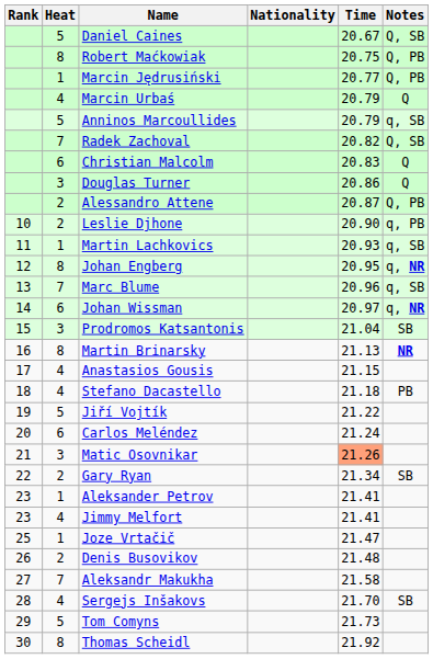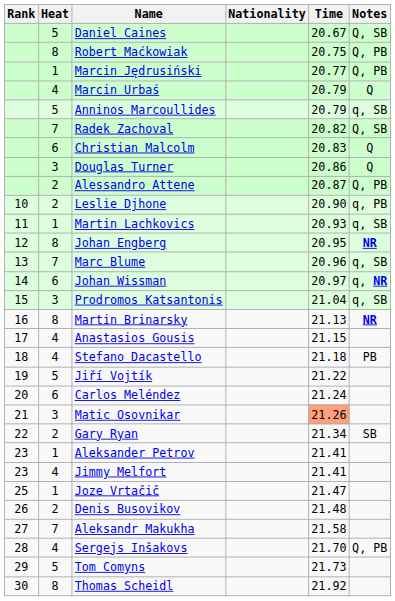 <table class="wikitable sortable" style="text-align:center">
 <tr>
 <th>Rank</th>
 <th>Heat</th>
 <th>Name</th>
 <th>Nationality</th>
 <th>Time</th>
 <th>Notes</th>
 </tr>
 <tr bgcolor=ccffcc>
 <td></td>
 <td>5</td>
 <td align="left"><a href='#'>Daniel Caines</a></td>
 <td align=left></td>
 <td>20.67</td>
 <td>Q, SB</td>
 </tr>
 <tr bgcolor=ccffcc>
 <td></td>
 <td>8</td>
 <td align="left"><a href='#'>Robert Maćkowiak</a></td>
 <td align=left></td>
 <td>20.75</td>
 <td>Q, PB</td>
 </tr>
 <tr bgcolor=ccffcc>
 <td></td>
 <td>1</td>
 <td align="left"><a href='#'>Marcin Jędrusiński</a></td>
 <td align=left></td>
 <td>20.77</td>
 <td>Q, PB</td>
 </tr>
 <tr bgcolor=ccffcc>
 <td></td>
 <td>4</td>
 <td align="left"><a href='#'>Marcin Urbaś</a></td>
 <td align=left></td>
 <td>20.79</td>
 <td>Q</td>
 </tr>
 <tr bgcolor=ddffdd>
 <td></td>
 <td>5</td>
 <td align="left"><a href='#'>Anninos Marcoullides</a></td>
 <td align=left></td>
 <td>20.79</td>
 <td>q, SB</td>
 </tr>
 <tr bgcolor=ccffcc>
 <td></td>
 <td>7</td>
 <td align="left"><a href='#'>Radek Zachoval</a></td>
 <td align=left></td>
 <td>20.82</td>
 <td>Q, SB</td>
 </tr>
 <tr bgcolor=ccffcc>
 <td></td>
 <td>6</td>
 <td align="left"><a href='#'>Christian Malcolm</a></td>
 <td align=left></td>
 <td>20.83</td>
 <td>Q</td>
 </tr>
 <tr bgcolor=ccffcc>
 <td></td>
 <td>3</td>
 <td align="left"><a href='#'>Douglas Turner</a></td>
 <td align=left></td>
 <td>20.86</td>
 <td>Q</td>
 </tr>
 <tr bgcolor=ccffcc>
 <td></td>
 <td>2</td>
 <td align="left"><a href='#'>Alessandro Attene</a></td>
 <td align=left></td>
 <td>20.87</td>
 <td>Q, PB</td>
 </tr>
 <tr bgcolor=ddffdd>
 <td>10</td>
 <td>2</td>
 <td align="left"><a href='#'>Leslie Djhone</a></td>
 <td align=left></td>
 <td>20.90</td>
 <td>q, PB</td>
 </tr>
 <tr bgcolor=ddffdd>
 <td>11</td>
 <td>1</td>
 <td align="left"><a href='#'>Martin Lachkovics</a></td>
 <td align=left></td>
 <td>20.93</td>
 <td>q, SB</td>
 </tr>
 <tr bgcolor=ddffdd>
 <td>12</td>
 <td>8</td>
 <td align="left"><a href='#'>Johan Engberg</a></td>
 <td align=left></td>
 <td>20.95</td>
-<td>q, <strong><a href='#'>NR</a></strong></td>
+<td><strong><a href='#'>NR</a></strong></td>
 </tr>
 <tr bgcolor=ddffdd>
 <td>13</td>
 <td>7</td>
 <td align="left"><a href='#'>Marc Blume</a></td>
 <td align=left></td>
 <td>20.96</td>
 <td>q, SB</td>
 </tr>
 <tr bgcolor=ddffdd>
 <td>14</td>
 <td>6</td>
 <td align="left"><a href='#'>Johan Wissman</a></td>
 <td align=left></td>
 <td>20.97</td>
 <td>q, <strong><a href='#'>NR</a></strong></td>
 </tr>
 <tr bgcolor=ddffdd>
 <td>15</td>
 <td>3</td>
 <td align="left"><a href='#'>Prodromos Katsantonis</a></td>
 <td align=left></td>
 <td>21.04</td>
-<td>SB</td>
+<td>q, SB</td>
 </tr>
 <tr>
 <td>16</td>
 <td>8</td>
 <td align="left"><a href='#'>Martin Brinarsky</a></td>
 <td align=left></td>
 <td>21.13</td>
 <td><strong><a href='#'>NR</a></strong></td>
 </tr>
 <tr>
 <td>17</td>
 <td>4</td>
 <td align="left"><a href='#'>Anastasios Gousis</a></td>
 <td align=left></td>
 <td>21.15</td>
 <td></td>
 </tr>
 <tr>
 <td>18</td>
 <td>4</td>
 <td align="left"><a href='#'>Stefano Dacastello</a></td>
 <td align=left></td>
 <td>21.18</td>
 <td>PB</td>
 </tr>
 <tr>
 <td>19</td>
 <td>5</td>
 <td align="left"><a href='#'>Jiří Vojtík</a></td>
 <td align=left></td>
 <td>21.22</td>
 <td></td>
 </tr>
 <tr>
 <td>20</td>
 <td>6</td>
 <td align="left"><a href='#'>Carlos Meléndez</a></td>
 <td align=left></td>
 <td>21.24</td>
 <td></td>
 </tr>
 <tr>
 <td>21</td>
 <td>3</td>
 <td align="left"><a href='#'>Matic Osovnikar</a></td>
 <td align=left></td>
 <td style="background: lightsalmon;">21.26</td>
 <td></td>
 </tr>
 <tr>
 <td>22</td>
 <td>2</td>
 <td align="left"><a href='#'>Gary Ryan</a></td>
 <td align=left></td>
 <td>21.34</td>
 <td>SB</td>
 </tr>
 <tr>
 <td>23</td>
 <td>1</td>
 <td align="left"><a href='#'>Aleksander Petrov</a></td>
 <td align=left></td>
 <td>21.41</td>
 <td></td>
 </tr>
 <tr>
 <td>23</td>
 <td>4</td>
 <td align="left"><a href='#'>Jimmy Melfort</a></td>
 <td align=left></td>
 <td>21.41</td>
 <td></td>
 </tr>
 <tr>
 <td>25</td>
 <td>1</td>
 <td align="left"><a href='#'>Joze Vrtačič</a></td>
 <td align=left></td>
 <td>21.47</td>
 <td></td>
 </tr>
 <tr>
 <td>26</td>
 <td>2</td>
 <td align="left"><a href='#'>Denis Busovikov</a></td>
 <td align=left></td>
 <td>21.48</td>
 <td></td>
 </tr>
 <tr>
 <td>27</td>
 <td>7</td>
 <td align="left"><a href='#'>Aleksandr Makukha</a></td>
 <td align=left></td>
 <td>21.58</td>
 <td></td>
 </tr>
 <tr>
 <td>28</td>
 <td>4</td>
 <td align="left"><a href='#'>Sergejs Inšakovs</a></td>
 <td align=left></td>
 <td>21.70</td>
-<td>SB</td>
+<td>Q, PB</td>
 </tr>
 <tr>
 <td>29</td>
 <td>5</td>
 <td align="left"><a href='#'>Tom Comyns</a></td>
 <td align=left></td>
 <td>21.73</td>
 <td></td>
 </tr>
 <tr>
 <td>30</td>
 <td>8</td>
 <td align="left"><a href='#'>Thomas Scheidl</a></td>
 <td align=left></td>
 <td>21.92</td>
 <td></td>
 </tr>
 </table>
